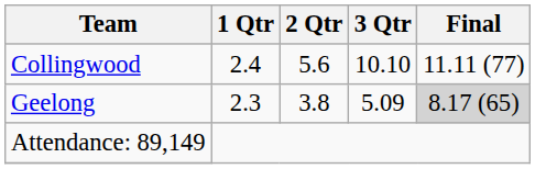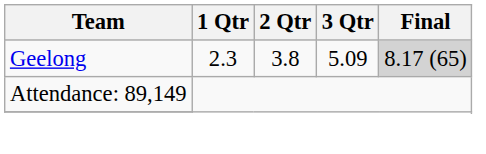 <table class="wikitable">
 <tr>
 <th>Team</th>
 <th>1 Qtr</th>
 <th>2 Qtr</th>
 <th>3 Qtr</th>
 <th>Final</th>
-</tr>
-<tr>
-<td><a href='#'>Collingwood</a></td>
-<td align=center>2.4</td>
-<td align=center>5.6</td>
-<td align=center>10.10</td>
-<td align=center>11.11 (77)</td>
 </tr>
 <tr>
 <td><a href='#'>Geelong</a></td>
 <td align=center>2.3</td>
 <td align=center>3.8</td>
 <td align=center>5.09</td>
 <td align=center style="background: lightgrey;">8.17 (65)</td>
 </tr>
 <tr>
 <td align=center>Attendance: 89,149</td>
 </tr>
 <tr>
 </tr>
 </table>
